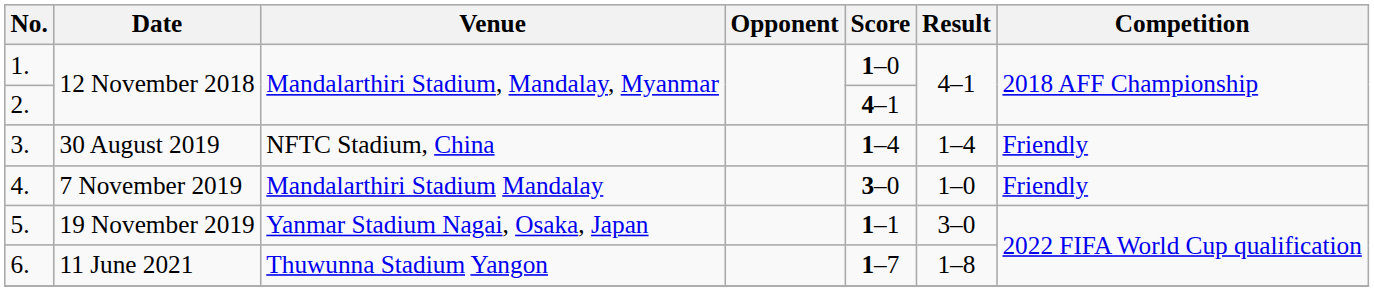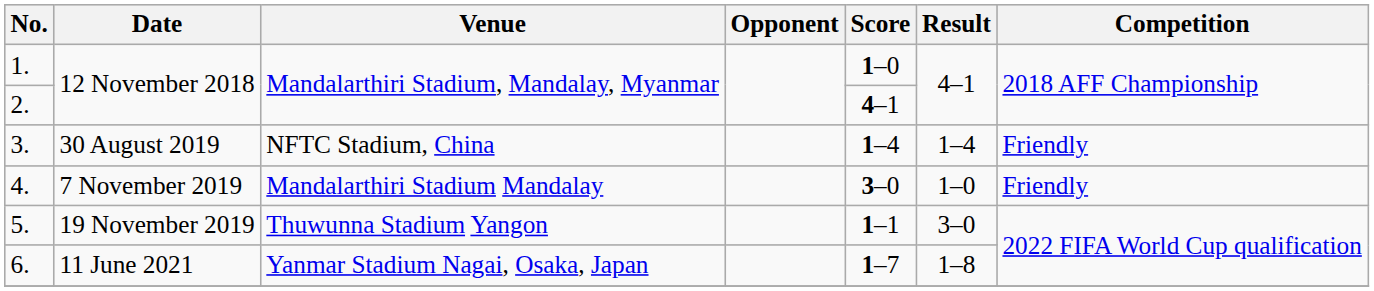 <table class="wikitable" style="font-size:100%;">
 <tr>
 <th>No.</th>
 <th>Date</th>
 <th>Venue</th>
 <th>Opponent</th>
 <th>Score</th>
 <th>Result</th>
 <th>Competition</th>
 </tr>
 <tr>
 <td>1.</td>
 <td rowspan="2">12 November 2018</td>
 <td rowspan="2"><a href='#'>Mandalarthiri Stadium</a>, <a href='#'>Mandalay</a>, <a href='#'>Myanmar</a></td>
 <td rowspan="2"></td>
 <td align=center><strong>1</strong>–0</td>
 <td rowspan="2" align=center>4–1</td>
 <td rowspan="2"><a href='#'>2018 AFF Championship</a></td>
 </tr>
 <tr>
 <td>2.</td>
 <td align=center><strong>4</strong>–1</td>
 </tr>
 <tr>
 <td>3.</td>
 <td>30 August 2019</td>
 <td>NFTC Stadium, <a href='#'>China</a></td>
 <td></td>
 <td align=center><strong>1</strong>–4</td>
 <td align=center>1–4</td>
 <td><a href='#'>Friendly</a></td>
 </tr>
 <tr>
 <td>4.</td>
 <td>7 November 2019</td>
 <td><a href='#'>Mandalarthiri Stadium</a> <a href='#'>Mandalay</a></td>
 <td></td>
 <td align=center><strong>3</strong>–0</td>
 <td align=center>1–0</td>
 <td><a href='#'>Friendly</a></td>
 </tr>
 <tr>
 <td>5.</td>
 <td>19 November 2019</td>
-<td><a href='#'>Yanmar Stadium Nagai</a>, <a href='#'>Osaka</a>, <a href='#'>Japan</a></td>
+<td><a href='#'>Thuwunna Stadium</a> <a href='#'>Yangon</a></td>
 <td></td>
 <td align=center><strong>1</strong>–1</td>
 <td align=center>3–0</td>
 <td rowspan="2"><a href='#'>2022 FIFA World Cup qualification</a></td>
 </tr>
 <tr>
 <td>6.</td>
 <td>11 June 2021</td>
-<td><a href='#'>Thuwunna Stadium</a> <a href='#'>Yangon</a></td>
+<td><a href='#'>Yanmar Stadium Nagai</a>, <a href='#'>Osaka</a>, <a href='#'>Japan</a></td>
 <td></td>
 <td align=center><strong>1</strong>–7</td>
 <td align=center>1–8</td>
 </tr>
 <tr>
 </tr>
 </table>
